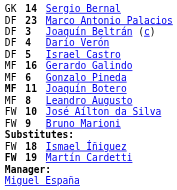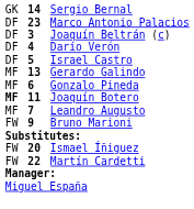 <table cellspacing="0" cellpadding="0" style="font-size:90%; margin:0.2em auto;">
 <tr>
 <th width="25"></th>
 <th width="25"></th>
 </tr>
 <tr>
 <td>GK</td>
 <td><strong>14</strong></td>
 <td> <a href='#'>Sergio Bernal</a></td>
 </tr>
 <tr>
 <td>DF</td>
 <td><strong>23</strong></td>
 <td> <a href='#'>Marco Antonio Palacios</a></td>
 </tr>
 <tr>
 <td>DF</td>
 <td><strong>3</strong></td>
 <td> <a href='#'>Joaquín Beltrán</a>  (<a href='#'>c</a>)</td>
 </tr>
 <tr>
 <td>DF</td>
 <td><strong>4</strong></td>
 <td> <a href='#'>Darío Verón</a></td>
 </tr>
 <tr>
 <td>DF</td>
 <td><strong>5</strong></td>
 <td> <a href='#'>Israel Castro</a></td>
 </tr>
 <tr>
 <td>MF</td>
-<td><strong>16</strong></td>
+<td><strong>13</strong></td>
 <td> <a href='#'>Gerardo Galindo</a></td>
 <td></td>
 </tr>
 <tr>
 <td>MF</td>
 <td><strong>6</strong></td>
 <td> <a href='#'>Gonzalo Pineda</a></td>
 </tr>
 <tr>
 <td><strong>MF</strong></td>
 <td><strong>11</strong></td>
 <td> <a href='#'>Joaquín Botero</a></td>
 <td></td>
 </tr>
 <tr>
 <td>MF</td>
-<td><strong>8</strong></td>
+<td><strong>7</strong></td>
 <td> <a href='#'>Leandro Augusto</a></td>
-</tr>
-<tr>
-<td>FW</td>
-<td><strong>10</strong></td>
-<td> <a href='#'>José Aílton da Silva</a></td>
-<td></td>
-<td></td>
 </tr>
 <tr>
 <td>FW</td>
 <td><strong>9</strong></td>
 <td> <a href='#'>Bruno Marioni</a></td>
 <td></td>
 </tr>
 <tr>
 <td colspan=3><strong>Substitutes:</strong></td>
 </tr>
 <tr>
 <td>FW</td>
-<td><strong>18</strong></td>
+<td><strong>20</strong></td>
 <td> <a href='#'>Ismael Íñiguez</a></td>
 <td></td>
 </tr>
 <tr>
-<td><strong>FW</strong></td>
-<td><strong>19</strong></td>
+<td>FW</td>
+<td><strong>22</strong></td>
 <td> <a href='#'>Martín Cardetti</a></td>
 <td></td>
 </tr>
 <tr>
 <td colspan=3><strong>Manager:</strong></td>
 </tr>
 <tr>
 <td colspan=4> <a href='#'>Miguel España</a></td>
 </tr>
 </table>
